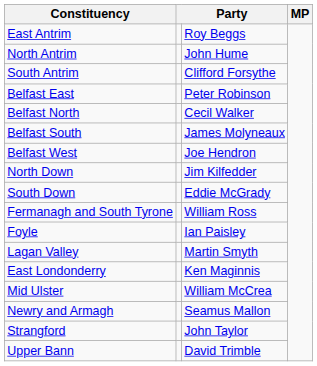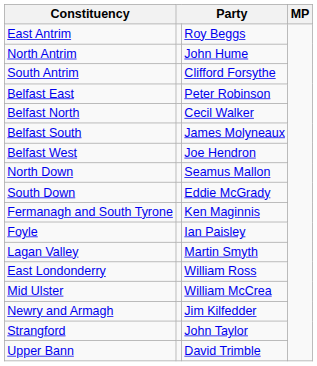 <table class="wikitable">
 <tr>
 <th>Constituency</th>
 <th colspan="2">Party</th>
 <th>MP</th>
 </tr>
 <tr>
 <td><a href='#'>East Antrim</a></td>
 <td></td>
 <td><a href='#'>Roy Beggs</a></td>
 </tr>
 <tr>
 <td><a href='#'>North Antrim</a></td>
 <td></td>
 <td><a href='#'>John Hume</a></td>
 </tr>
 <tr>
 <td><a href='#'>South Antrim</a></td>
 <td></td>
 <td><a href='#'>Clifford Forsythe</a></td>
 </tr>
 <tr>
 <td><a href='#'>Belfast East</a></td>
 <td></td>
 <td><a href='#'>Peter Robinson</a></td>
 </tr>
 <tr>
 <td><a href='#'>Belfast North</a></td>
 <td></td>
 <td><a href='#'>Cecil Walker</a></td>
 </tr>
 <tr>
 <td><a href='#'>Belfast South</a></td>
 <td></td>
 <td><a href='#'>James Molyneaux</a></td>
 </tr>
 <tr>
 <td><a href='#'>Belfast West</a></td>
 <td></td>
 <td><a href='#'>Joe Hendron</a></td>
 </tr>
 <tr>
 <td><a href='#'>North Down</a></td>
 <td></td>
-<td><a href='#'>Jim Kilfedder</a></td>
+<td><a href='#'>Seamus Mallon</a></td>
 </tr>
 <tr>
 <td><a href='#'>South Down</a></td>
 <td></td>
 <td><a href='#'>Eddie McGrady</a></td>
 </tr>
 <tr>
 <td><a href='#'>Fermanagh and South Tyrone</a></td>
 <td></td>
-<td><a href='#'>William Ross</a></td>
+<td><a href='#'>Ken Maginnis</a></td>
 </tr>
 <tr>
 <td><a href='#'>Foyle</a></td>
 <td></td>
 <td><a href='#'>Ian Paisley</a></td>
 </tr>
 <tr>
 <td><a href='#'>Lagan Valley</a></td>
 <td></td>
 <td><a href='#'>Martin Smyth</a></td>
 </tr>
 <tr>
 <td><a href='#'>East Londonderry</a></td>
 <td></td>
-<td><a href='#'>Ken Maginnis</a></td>
+<td><a href='#'>William Ross</a></td>
 </tr>
 <tr>
 <td><a href='#'>Mid Ulster</a></td>
 <td></td>
 <td><a href='#'>William McCrea</a></td>
 </tr>
 <tr>
 <td><a href='#'>Newry and Armagh</a></td>
 <td></td>
-<td><a href='#'>Seamus Mallon</a></td>
+<td><a href='#'>Jim Kilfedder</a></td>
 </tr>
 <tr>
 <td><a href='#'>Strangford</a></td>
 <td></td>
 <td><a href='#'>John Taylor</a></td>
 </tr>
 <tr>
 <td><a href='#'>Upper Bann</a></td>
 <td></td>
 <td><a href='#'>David Trimble</a></td>
 </tr>
 </table>
